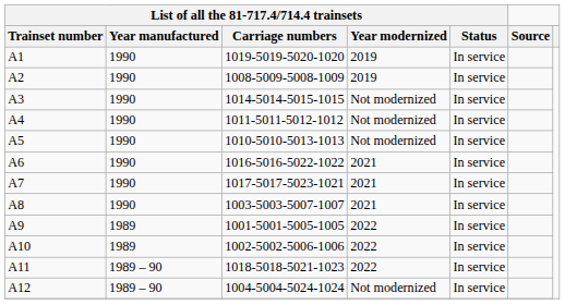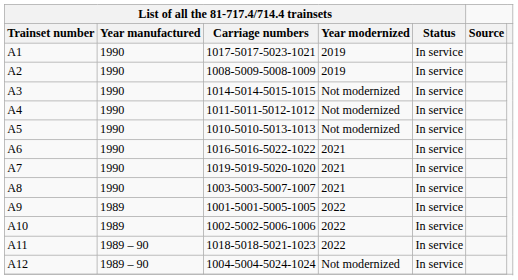 <table class="wikitable collapsible">
 <tr>
 <th colspan="5">List of all the 81-717.4/714.4 trainsets</th>
 </tr>
 <tr>
 <th>Trainset number</th>
 <th>Year manufactured</th>
 <th>Carriage numbers</th>
 <th>Year modernized</th>
 <th>Status</th>
 <th>Source</th>
 <th></th>
 </tr>
 <tr>
 <td>А1</td>
 <td>1990</td>
-<td>1019-5019-5020-1020</td>
+<td>1017-5017-5023-1021</td>
 <td>2019</td>
 <td>In service</td>
 <td></td>
 </tr>
 <tr>
 <td>А2</td>
 <td>1990</td>
 <td>1008-5009-5008-1009</td>
 <td>2019</td>
 <td>In service</td>
 <td></td>
 </tr>
 <tr>
 <td>А3</td>
 <td>1990</td>
 <td>1014-5014-5015-1015</td>
 <td>Not modernized</td>
 <td>In service</td>
 <td></td>
 </tr>
 <tr>
 <td>А4</td>
 <td>1990</td>
 <td>1011-5011-5012-1012</td>
 <td>Not modernized</td>
 <td>In service</td>
 <td></td>
 </tr>
 <tr>
 <td>А5</td>
 <td>1990</td>
 <td>1010-5010-5013-1013</td>
 <td>Not modernized</td>
 <td>In service</td>
 <td></td>
 </tr>
 <tr>
 <td>А6</td>
 <td>1990</td>
 <td>1016-5016-5022-1022</td>
 <td>2021</td>
 <td>In service</td>
 <td></td>
 </tr>
 <tr>
 <td>А7</td>
 <td>1990</td>
-<td>1017-5017-5023-1021</td>
+<td>1019-5019-5020-1020</td>
 <td>2021</td>
 <td>In service</td>
 <td></td>
 </tr>
 <tr>
 <td>А8</td>
 <td>1990</td>
 <td>1003-5003-5007-1007</td>
 <td>2021</td>
 <td>In service</td>
 <td></td>
 </tr>
 <tr>
 <td>А9</td>
 <td>1989</td>
 <td>1001-5001-5005-1005</td>
 <td>2022</td>
 <td>In service</td>
 <td></td>
 </tr>
 <tr>
 <td>А10</td>
 <td>1989</td>
 <td>1002-5002-5006-1006</td>
 <td>2022</td>
 <td>In service</td>
 <td></td>
 </tr>
 <tr>
 <td>А11</td>
 <td>1989 – 90</td>
 <td>1018-5018-5021-1023</td>
 <td>2022</td>
 <td>In service</td>
 <td></td>
 </tr>
 <tr>
 <td>А12</td>
 <td>1989 – 90</td>
 <td>1004-5004-5024-1024</td>
 <td>Not modernized</td>
 <td>In service</td>
 <td></td>
 </tr>
 <tr>
 </tr>
 </table>
